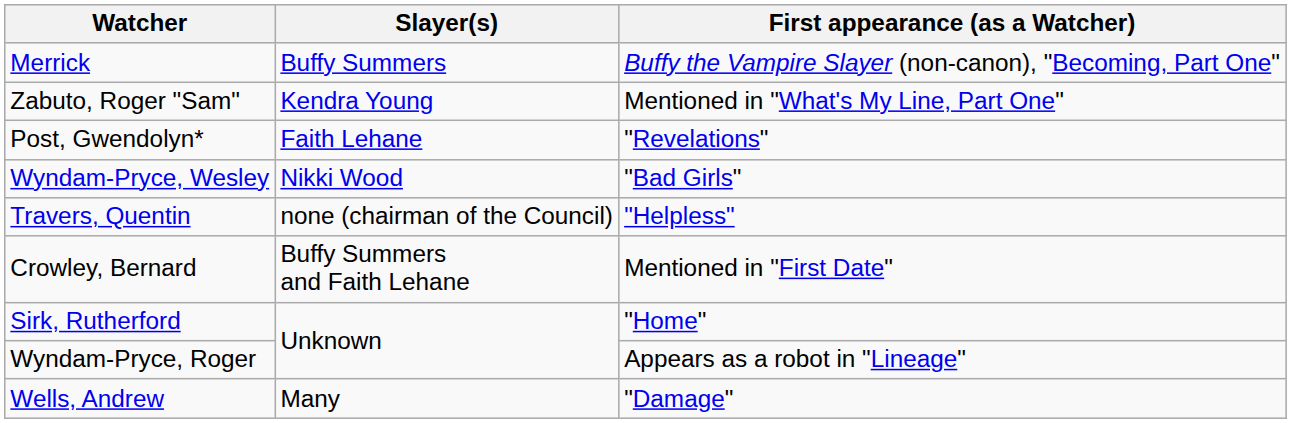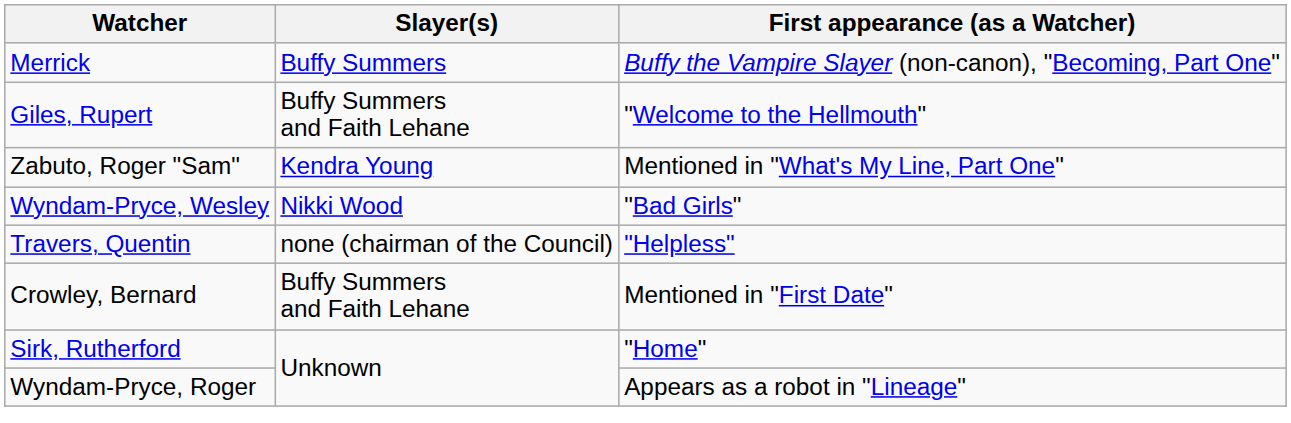 <table class="wikitable">
 <tr>
 <th>Watcher</th>
 <th>Slayer(s)</th>
 <th>First appearance (as a Watcher)</th>
 </tr>
 <tr>
 <td><a href='#'>Merrick</a></td>
 <td><a href='#'>Buffy Summers</a></td>
 <td><em><a href='#'>Buffy the Vampire Slayer</a></em> (non-canon), "<a href='#'>Becoming, Part One</a>"</td>
 </tr>
 <tr>
+<td><a href='#'>Giles, Rupert</a></td>
+<td>Buffy Summers<br>and Faith Lehane</td>
+<td>"<a href='#'>Welcome to the Hellmouth</a>"</td>
+</tr>
+<tr>
 <td>Zabuto, Roger "Sam"</td>
 <td><a href='#'>Kendra Young</a></td>
 <td>Mentioned in "<a href='#'>What's My Line, Part One</a>"</td>
-</tr>
-<tr>
-<td>Post, Gwendolyn*</td>
-<td><a href='#'>Faith Lehane</a></td>
-<td>"<a href='#'>Revelations</a>"</td>
 </tr>
 <tr>
 <td><a href='#'>Wyndam-Pryce, Wesley</a></td>
 <td><a href='#'>Nikki Wood</a></td>
 <td>"<a href='#'>Bad Girls</a>"</td>
 </tr>
 <tr>
 <td><a href='#'>Travers, Quentin</a></td>
 <td>none (chairman of the Council)</td>
 <td><a href='#'>"Helpless"</a></td>
 </tr>
 <tr>
 <td>Crowley, Bernard</td>
 <td>Buffy Summers<br>and Faith Lehane</td>
 <td>Mentioned in "<a href='#'>First Date</a>"</td>
 </tr>
 <tr>
 <td><a href='#'>Sirk, Rutherford</a></td>
 <td rowspan="2">Unknown</td>
 <td>"<a href='#'>Home</a>"</td>
 </tr>
 <tr>
 <td>Wyndam-Pryce, Roger</td>
 <td>Appears as a robot in "<a href='#'>Lineage</a>"</td>
 </tr>
-<tr>
-<td><a href='#'>Wells, Andrew</a></td>
-<td>Many</td>
-<td>"<a href='#'>Damage</a>"</td>
-</tr>
 </table>
